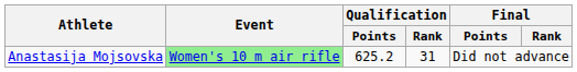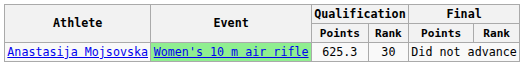 <table class="wikitable" style="font-size:90%">
 <tr>
 <th rowspan="2">Athlete</th>
 <th rowspan="2">Event</th>
 <th colspan=2>Qualification</th>
 <th colspan=2>Final</th>
 </tr>
 <tr style="font-size:95%">
 <th>Points</th>
 <th>Rank</th>
 <th>Points</th>
 <th>Rank</th>
 </tr>
 <tr align=center>
 <td align=left><a href='#'>Anastasija Mojsovska</a></td>
 <td align=left style="background: lightgreen;"><a href='#'>Women's 10 m air rifle</a></td>
-<td>625.2</td>
-<td>31</td>
+<td>625.3</td>
+<td>30</td>
 <td colspan=2>Did not advance</td>
 </tr>
 </table>
